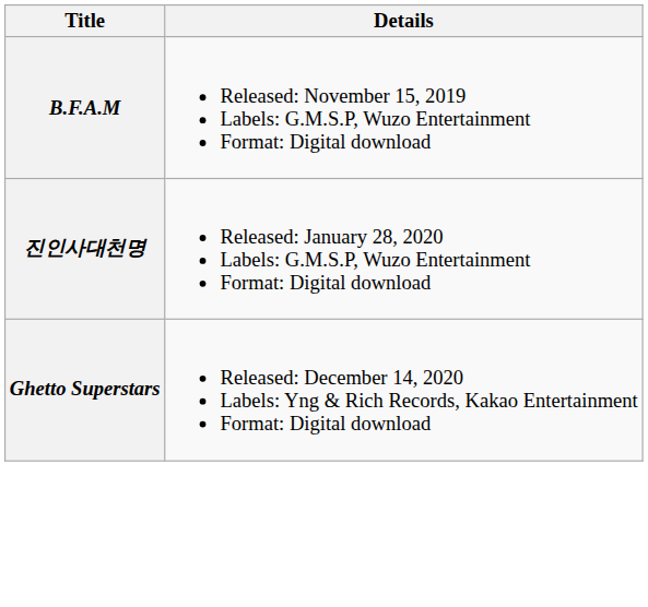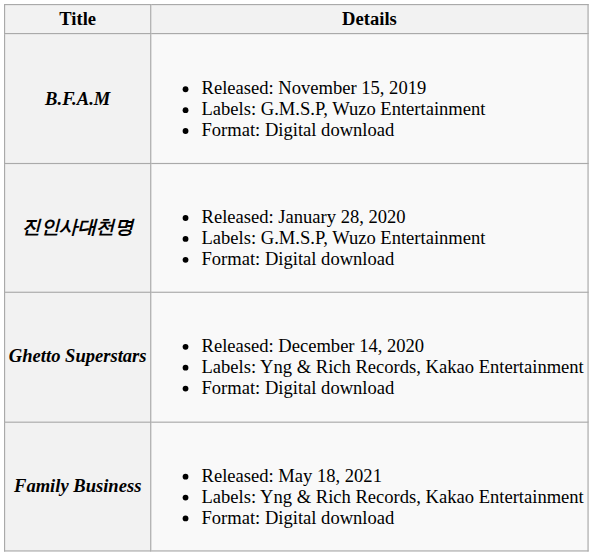 <table class="wikitable plainrowheaders">
 <tr>
 <th>Title</th>
 <th>Details</th>
 </tr>
 <tr>
 <th scope="row"><em>B.F.A.M</em></th>
 <td><br><ul><li>Released: November 15, 2019</li><li>Labels: G.M.S.P, Wuzo Entertainment</li><li>Format: Digital download</li></ul></td>
 </tr>
 <tr>
 <th scope="row"><em>진인사대천명</em></th>
 <td><br><ul><li>Released: January 28, 2020</li><li>Labels: G.M.S.P, Wuzo Entertainment</li><li>Format: Digital download</li></ul></td>
 </tr>
 <tr>
 <th scope="row"><em>Ghetto Superstars</em></th>
 <td><br><ul><li>Released: December 14, 2020</li><li>Labels: Yng & Rich Records, Kakao Entertainment</li><li>Format: Digital download</li></ul></td>
 </tr>
+<tr>
+<th scope="row"><em>Family Business</em></th>
+<td><br><ul><li>Released: May 18, 2021</li><li>Labels: Yng & Rich Records, Kakao Entertainment</li><li>Format: Digital download</li></ul></td>
+</tr>
 </table>
